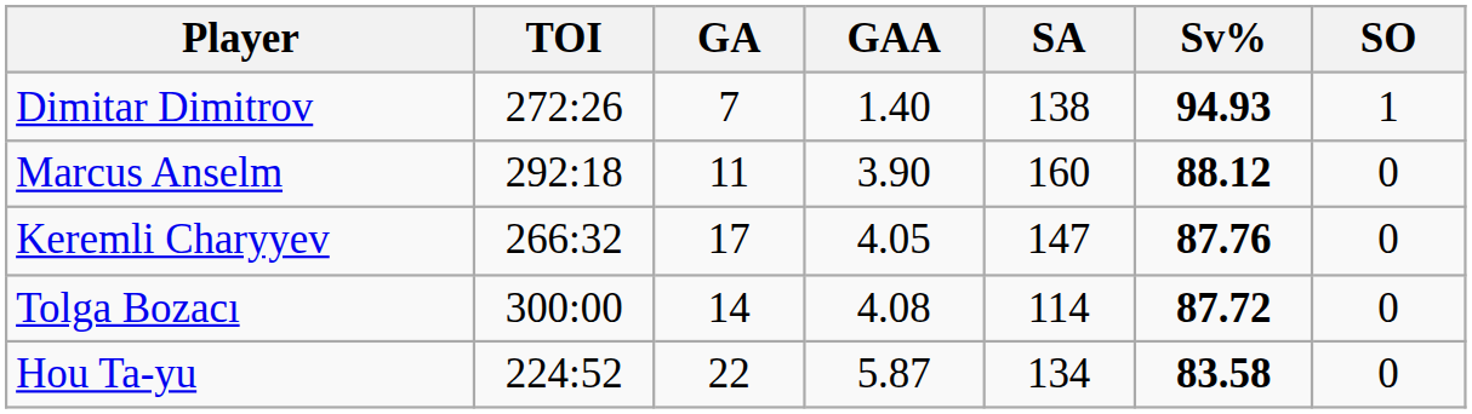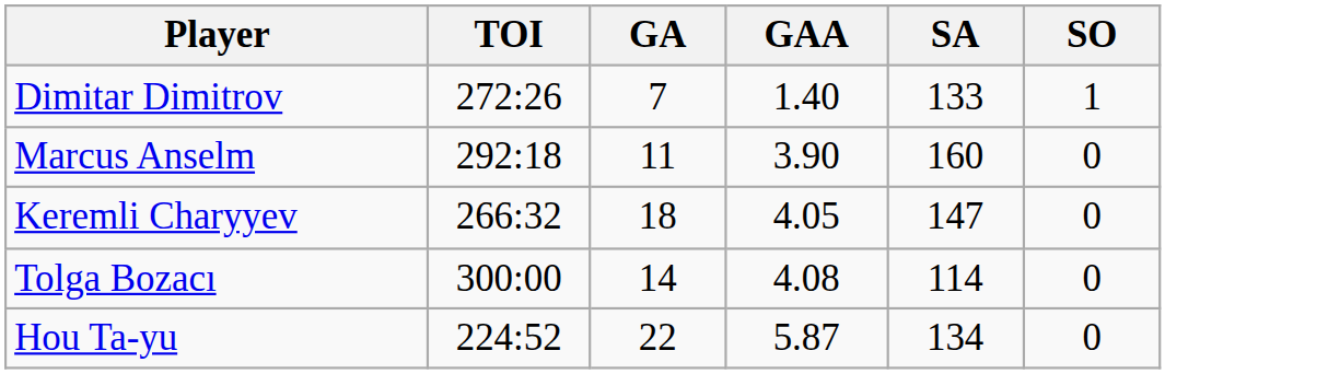 <table class="wikitable sortable" style="text-align:center;">
 <tr>
 <th style="width:170px;">Player</th>
 <th style="width:60px;">TOI</th>
 <th style="width:50px;">GA</th>
 <th style="width:60px;">GAA</th>
 <th style="width:50px;">SA</th>
-<th style="width:60px;">Sv%</th>
 <th style="width:50px;">SO</th>
 </tr>
 <tr>
 <td style="text-align:left;"> <a href='#'>Dimitar Dimitrov</a></td>
 <td>272:26</td>
 <td>7</td>
 <td>1.40</td>
-<td>138</td>
-<td><strong>94.93</strong></td>
+<td>133</td>
 <td>1</td>
 </tr>
 <tr>
 <td style="text-align:left;"> <a href='#'>Marcus Anselm</a></td>
 <td>292:18</td>
 <td>11</td>
 <td>3.90</td>
 <td>160</td>
-<td><strong>88.12</strong></td>
 <td>0</td>
 </tr>
 <tr>
 <td style="text-align:left;"> <a href='#'>Keremli Charyyev</a></td>
 <td>266:32</td>
-<td>17</td>
+<td>18</td>
 <td>4.05</td>
 <td>147</td>
-<td><strong>87.76</strong></td>
 <td>0</td>
 </tr>
 <tr>
 <td style="text-align:left;"> <a href='#'>Tolga Bozacı</a></td>
 <td>300:00</td>
 <td>14</td>
 <td>4.08</td>
 <td>114</td>
-<td><strong>87.72</strong></td>
 <td>0</td>
 </tr>
 <tr>
 <td style="text-align:left;"> <a href='#'>Hou Ta-yu</a></td>
 <td>224:52</td>
 <td>22</td>
 <td>5.87</td>
 <td>134</td>
-<td><strong>83.58</strong></td>
 <td>0</td>
 </tr>
 </table>
